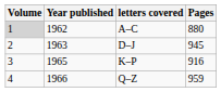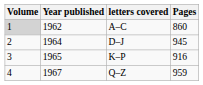 <table class="wikitable" align="center" style="margin: 0 0 0.5em 1em;">
 <tr>
 <th>Volume</th>
 <th>Year published</th>
 <th>letters covered</th>
 <th>Pages</th>
 </tr>
 <tr>
 <td style="background: lightgrey;">1</td>
 <td>1962</td>
 <td>A–C</td>
-<td>880</td>
+<td>860</td>
 </tr>
 <tr>
 <td>2</td>
-<td>1963</td>
+<td>1964</td>
 <td>D–J</td>
 <td>945</td>
 </tr>
 <tr>
 <td>3</td>
 <td>1965</td>
 <td>K–P</td>
 <td>916</td>
 </tr>
 <tr>
 <td>4</td>
-<td>1966</td>
+<td>1967</td>
 <td>Q–Z</td>
 <td>959</td>
 </tr>
 </table>
